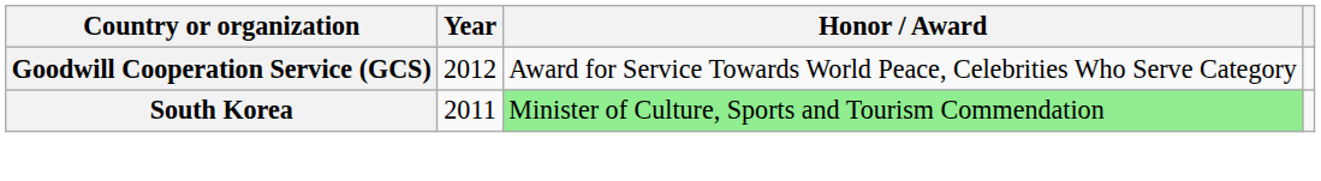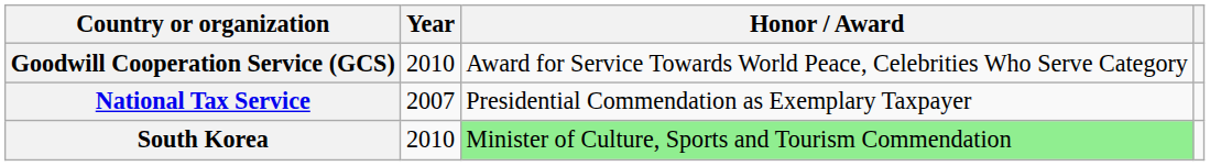 <table class="wikitable plainrowheaders sortable">
 <tr>
 <th scope="col">Country or organization</th>
 <th scope="col">Year</th>
 <th scope="col">Honor / Award</th>
 <th scope="col" class="unsortable"></th>
 </tr>
 <tr>
 <th scope="row">Goodwill Cooperation Service (GCS)</th>
-<td style="text-align:center">2012</td>
+<td style="text-align:center">2010</td>
 <td>Award for Service Towards World Peace, Celebrities Who Serve Category</td>
 <td></td>
 </tr>
 <tr>
+<th scope="row"><a href='#'>National Tax Service</a></th>
+<td style="text-align:center">2007</td>
+<td>Presidential Commendation as Exemplary Taxpayer</td>
+<td style="text-align:center;"></td>
+</tr>
+<tr>
 <th scope="row">South Korea</th>
-<td style="text-align:center">2011</td>
+<td style="text-align:center">2010</td>
 <td style="background: lightgreen;">Minister of Culture, Sports and Tourism Commendation</td>
 <td style="text-align:center"></td>
 </tr>
 </table>
